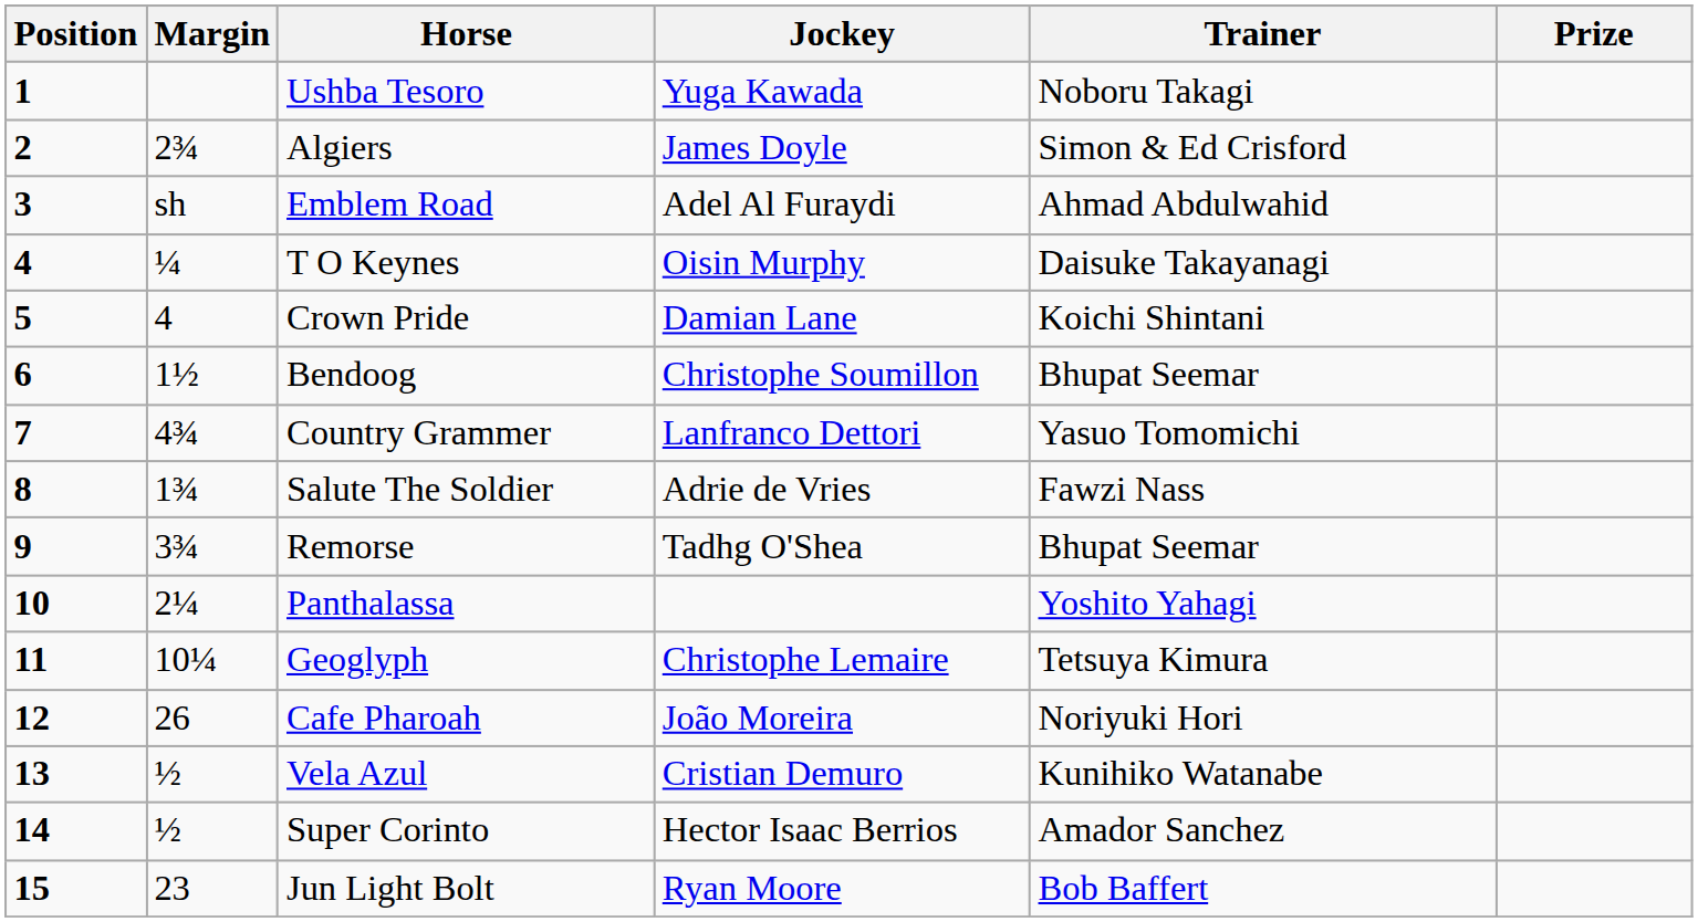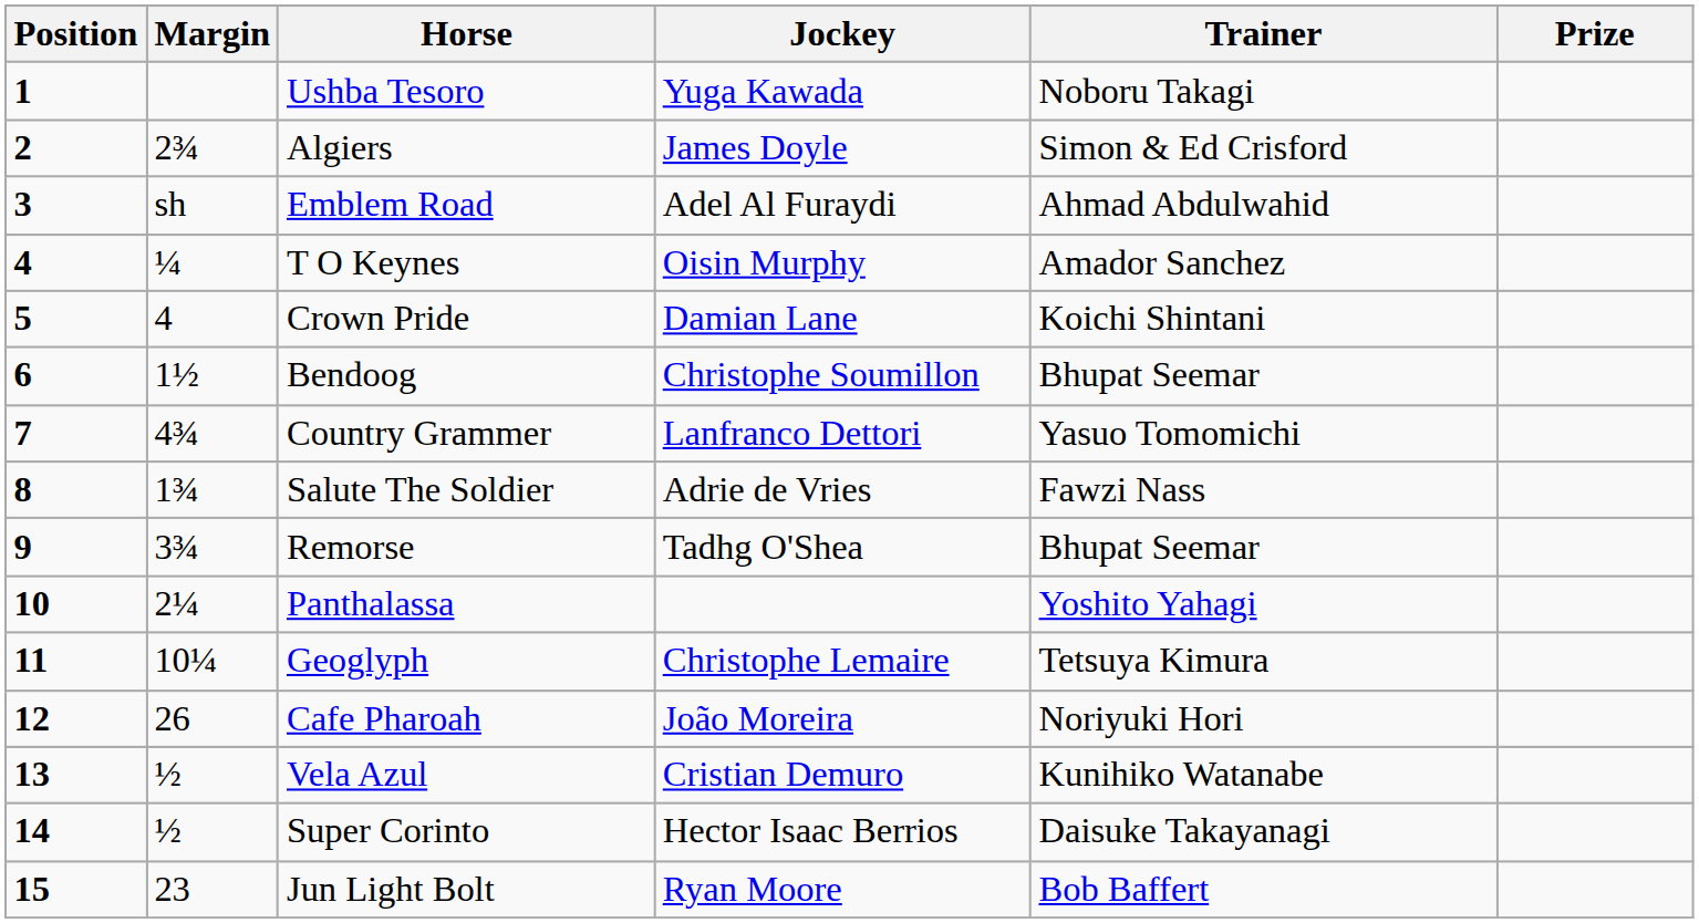 <table class="wikitable sortable">
 <tr>
 <th style="width:35px">Position</th>
 <th style="width:45px">Margin</th>
 <th style="width:160px">Horse</th>
 <th style="width:160px">Jockey</th>
 <th style="width:200px">Trainer</th>
 <th style="width:80px">Prize</th>
 </tr>
 <tr>
 <td><strong>1</strong></td>
 <td></td>
 <td><a href='#'>Ushba Tesoro</a></td>
 <td><a href='#'>Yuga Kawada</a></td>
 <td>Noboru Takagi</td>
 <td></td>
 </tr>
 <tr>
 <td><strong>2</strong></td>
 <td>2¾</td>
 <td>Algiers</td>
 <td><a href='#'>James Doyle</a></td>
 <td>Simon & Ed Crisford</td>
 <td></td>
 </tr>
 <tr>
 <td><strong>3</strong></td>
 <td>sh</td>
 <td><a href='#'>Emblem Road</a></td>
 <td>Adel Al Furaydi</td>
 <td>Ahmad Abdulwahid</td>
 <td></td>
 </tr>
 <tr>
 <td><strong>4</strong></td>
 <td>¼</td>
 <td>T O Keynes</td>
 <td><a href='#'>Oisin Murphy</a></td>
-<td>Daisuke Takayanagi</td>
+<td>Amador Sanchez</td>
 <td></td>
 </tr>
 <tr>
 <td><strong>5</strong></td>
 <td>4</td>
 <td>Crown Pride</td>
 <td><a href='#'>Damian Lane</a></td>
 <td>Koichi Shintani</td>
 <td></td>
 </tr>
 <tr>
 <td><strong>6</strong></td>
 <td>1½</td>
 <td>Bendoog</td>
 <td><a href='#'>Christophe Soumillon</a></td>
 <td>Bhupat Seemar</td>
 <td></td>
 </tr>
 <tr>
 <td><strong>7</strong></td>
 <td>4¾</td>
 <td>Country Grammer</td>
 <td><a href='#'>Lanfranco Dettori</a></td>
 <td>Yasuo Tomomichi</td>
 <td></td>
 </tr>
 <tr>
 <td><strong>8</strong></td>
 <td>1¾</td>
 <td>Salute The Soldier</td>
 <td>Adrie de Vries</td>
 <td>Fawzi Nass</td>
 <td></td>
 </tr>
 <tr>
 <td><strong>9</strong></td>
 <td>3¾</td>
 <td>Remorse</td>
 <td>Tadhg O'Shea</td>
 <td>Bhupat Seemar</td>
 <td></td>
 </tr>
 <tr>
 <td><strong>10</strong></td>
 <td>2¼</td>
 <td><a href='#'>Panthalassa</a></td>
 <td></td>
 <td><a href='#'>Yoshito Yahagi</a></td>
 <td></td>
 </tr>
 <tr>
 <td><strong>11</strong></td>
 <td>10¼</td>
 <td><a href='#'>Geoglyph</a></td>
 <td><a href='#'>Christophe Lemaire</a></td>
 <td>Tetsuya Kimura</td>
 <td></td>
 </tr>
 <tr>
 <td><strong>12</strong></td>
 <td>26</td>
 <td><a href='#'>Cafe Pharoah</a></td>
 <td><a href='#'>João Moreira</a></td>
 <td>Noriyuki Hori</td>
 <td></td>
 </tr>
 <tr>
 <td><strong>13</strong></td>
 <td>½</td>
 <td><a href='#'>Vela Azul</a></td>
 <td><a href='#'>Cristian Demuro</a></td>
 <td>Kunihiko Watanabe</td>
 <td></td>
 </tr>
 <tr>
 <td><strong>14</strong></td>
 <td>½</td>
 <td>Super Corinto</td>
 <td>Hector Isaac Berrios</td>
-<td>Amador Sanchez</td>
+<td>Daisuke Takayanagi</td>
 <td></td>
 </tr>
 <tr>
 <td><strong>15</strong></td>
 <td>23</td>
 <td>Jun Light Bolt</td>
 <td><a href='#'>Ryan Moore</a></td>
 <td><a href='#'>Bob Baffert</a></td>
 <td></td>
 </tr>
 </table>
